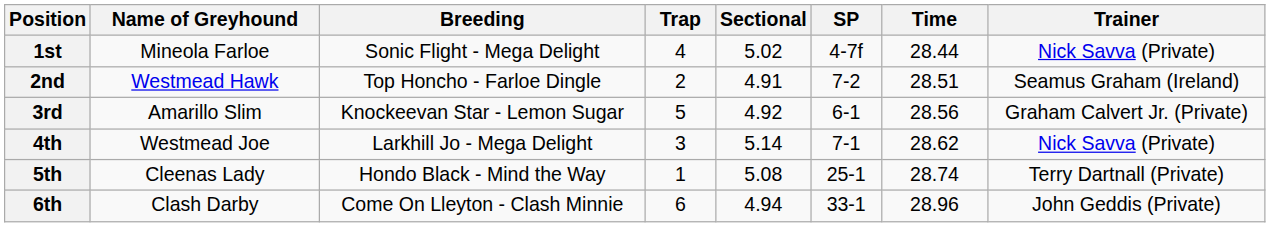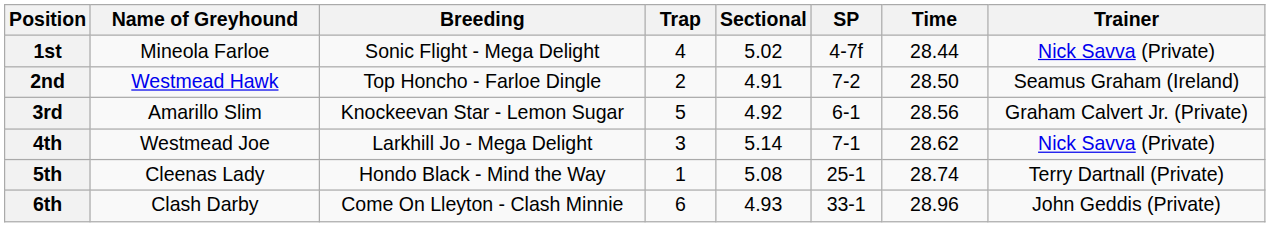 <table class="wikitable" style="text-align: center">
 <tr>
 <th width=50>Position</th>
 <th width=180>Name of Greyhound</th>
 <th width=260>Breeding</th>
 <th width=50>Trap</th>
 <th width=70>Sectional</th>
 <th width=50>SP</th>
 <th width=80>Time</th>
 <th width=220>Trainer</th>
 </tr>
 <tr>
 <th>1st</th>
 <td>Mineola Farloe</td>
 <td>Sonic Flight - Mega Delight</td>
 <td>4</td>
 <td>5.02</td>
 <td>4-7f</td>
 <td>28.44</td>
 <td><a href='#'>Nick Savva</a> (Private)</td>
 </tr>
 <tr>
 <th>2nd</th>
 <td><a href='#'>Westmead Hawk</a></td>
 <td>Top Honcho - Farloe Dingle</td>
 <td>2</td>
 <td>4.91</td>
 <td>7-2</td>
-<td>28.51</td>
+<td>28.50</td>
 <td>Seamus Graham (Ireland)</td>
 </tr>
 <tr>
 <th>3rd</th>
 <td>Amarillo Slim</td>
 <td>Knockeevan Star - Lemon Sugar</td>
 <td>5</td>
 <td>4.92</td>
 <td>6-1</td>
 <td>28.56</td>
 <td>Graham Calvert Jr. (Private)</td>
 </tr>
 <tr>
 <th>4th</th>
 <td>Westmead Joe</td>
 <td>Larkhill Jo - Mega Delight</td>
 <td>3</td>
 <td>5.14</td>
 <td>7-1</td>
 <td>28.62</td>
 <td><a href='#'>Nick Savva</a> (Private)</td>
 </tr>
 <tr>
 <th>5th</th>
 <td>Cleenas Lady</td>
 <td>Hondo Black - Mind the Way</td>
 <td>1</td>
 <td>5.08</td>
 <td>25-1</td>
 <td>28.74</td>
 <td>Terry Dartnall (Private)</td>
 </tr>
 <tr>
 <th>6th</th>
 <td>Clash Darby</td>
 <td>Come On Lleyton - Clash Minnie</td>
 <td>6</td>
-<td>4.94</td>
+<td>4.93</td>
 <td>33-1</td>
 <td>28.96</td>
 <td>John Geddis (Private)</td>
 </tr>
 </table>
